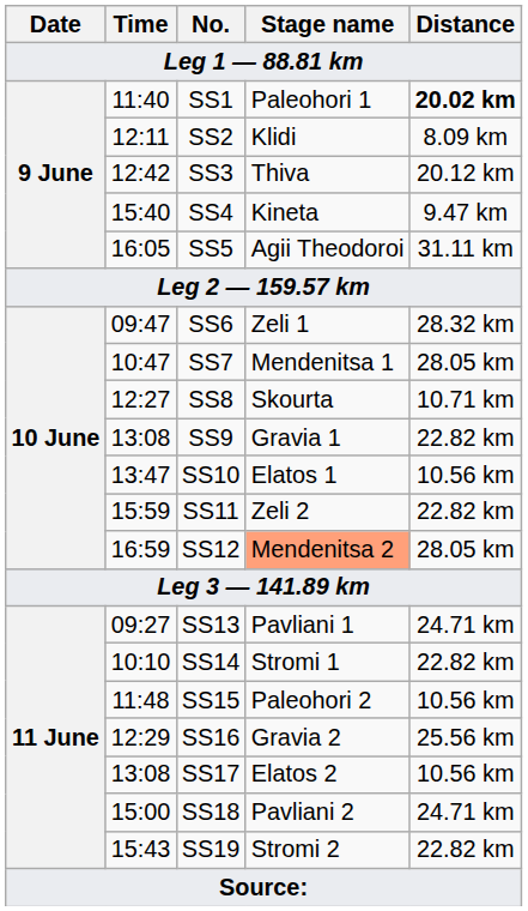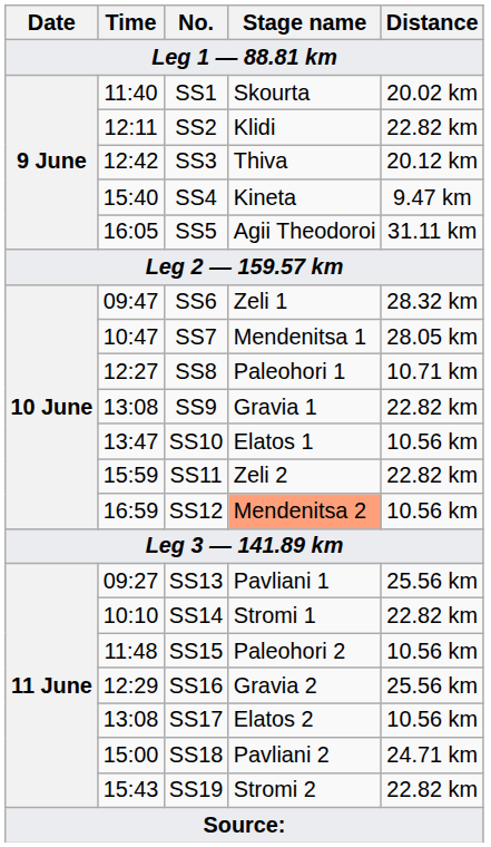 <table class="wikitable" style="font-size: 85%;">
 <tr>
 <th>Date</th>
 <th>Time</th>
 <th>No.</th>
 <th>Stage name</th>
 <th>Distance</th>
 </tr>
 <tr>
 <td style="background-color:#EAECF0; text-align:center" colspan="5"><strong><em>Leg 1 — 88.81 km</em></strong></td>
 </tr>
 <tr>
 <th rowspan="5">9 June</th>
 <td align="center">11:40</td>
 <td align="center">SS1</td>
-<td>Paleohori 1</td>
-<td align="center"><strong>20.02 km</strong></td>
+<td>Skourta</td>
+<td align="center">20.02 km</td>
 </tr>
 <tr>
 <td align="center">12:11</td>
 <td align="center">SS2</td>
 <td>Klidi</td>
-<td align="center">8.09 km</td>
+<td align="center">22.82 km</td>
 </tr>
 <tr>
 <td align="center">12:42</td>
 <td align="center">SS3</td>
 <td>Thiva</td>
 <td align="center">20.12 km</td>
 </tr>
 <tr>
 <td align="center">15:40</td>
 <td align="center">SS4</td>
 <td>Kineta</td>
 <td align="center">9.47 km</td>
 </tr>
 <tr>
 <td align="center">16:05</td>
 <td align="center">SS5</td>
 <td>Agii Theodoroi</td>
 <td align="center">31.11 km</td>
 </tr>
 <tr>
 <td style="background-color:#EAECF0; text-align:center" colspan="5"><strong><em>Leg 2 — 159.57 km</em></strong></td>
 </tr>
 <tr>
 <th rowspan="7">10 June</th>
 <td align="center">09:47</td>
 <td align="center">SS6</td>
 <td>Zeli 1</td>
 <td align="center">28.32 km</td>
 </tr>
 <tr>
 <td align="center">10:47</td>
 <td align="center">SS7</td>
 <td>Mendenitsa 1</td>
 <td align="center">28.05 km</td>
 </tr>
 <tr>
 <td align="center">12:27</td>
 <td align="center">SS8</td>
-<td>Skourta</td>
+<td>Paleohori 1</td>
 <td align="center">10.71 km</td>
 </tr>
 <tr>
 <td align="center">13:08</td>
 <td align="center">SS9</td>
 <td>Gravia 1</td>
 <td align="center">22.82 km</td>
 </tr>
 <tr>
 <td align="center">13:47</td>
 <td align="center">SS10</td>
 <td>Elatos 1</td>
 <td align="center">10.56 km</td>
 </tr>
 <tr>
 <td align="center">15:59</td>
 <td align="center">SS11</td>
 <td>Zeli 2</td>
 <td align="center">22.82 km</td>
 </tr>
 <tr>
 <td align="center">16:59</td>
 <td align="center">SS12</td>
 <td style="background: lightsalmon;">Mendenitsa 2</td>
-<td align="center">28.05 km</td>
+<td align="center">10.56 km</td>
 </tr>
 <tr>
 <td style="background-color:#EAECF0; text-align:center" colspan="5"><strong><em>Leg 3 — 141.89 km</em></strong></td>
 </tr>
 <tr>
 <th rowspan="7">11 June</th>
 <td align="center">09:27</td>
 <td align="center">SS13</td>
 <td>Pavliani 1</td>
-<td align="center">24.71 km</td>
+<td align="center">25.56 km</td>
 </tr>
 <tr>
 <td align="center">10:10</td>
 <td align="center">SS14</td>
 <td>Stromi 1</td>
 <td align="center">22.82 km</td>
 </tr>
 <tr>
 <td align="center">11:48</td>
 <td align="center">SS15</td>
 <td>Paleohori 2</td>
 <td align="center">10.56 km</td>
 </tr>
 <tr>
 <td align="center">12:29</td>
 <td align="center">SS16</td>
 <td>Gravia 2</td>
 <td align="center">25.56 km</td>
 </tr>
 <tr>
 <td align="center">13:08</td>
 <td align="center">SS17</td>
 <td>Elatos 2</td>
 <td align="center">10.56 km</td>
 </tr>
 <tr>
 <td align="center">15:00</td>
 <td align="center">SS18</td>
 <td>Pavliani 2</td>
 <td align="center">24.71 km</td>
 </tr>
 <tr>
 <td align="center">15:43</td>
 <td align="center">SS19</td>
 <td>Stromi 2</td>
 <td align="center">22.82 km</td>
 </tr>
 <tr>
 <td style="background-color:#EAECF0; text-align:center" colspan="5"><strong>Source:</strong></td>
 </tr>
 <tr>
 </tr>
 </table>
